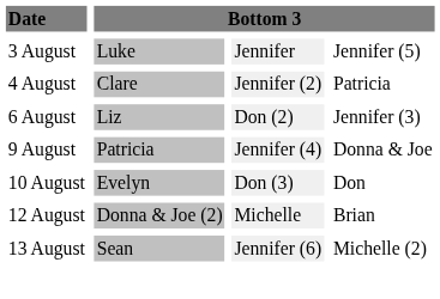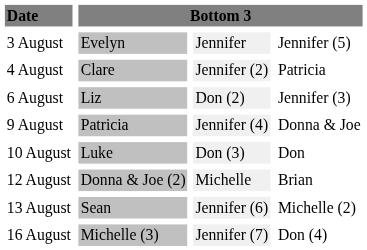 <table cellpadding=2 cellspacing=6>
 <tr bgcolor=#808080>
 <td><strong>Date</strong></td>
 <td colspan="3" align="center"><strong>Bottom 3</strong></td>
 </tr>
 <tr>
 <td>3 August</td>
-<td bgcolor="#C0C0C0">Luke</td>
+<td bgcolor="#C0C0C0">Evelyn</td>
 <td bgcolor="#F0F0F0">Jennifer</td>
 <td>Jennifer (5)</td>
 </tr>
 <tr>
 <td>4 August</td>
 <td bgcolor="#C0C0C0">Clare</td>
 <td bgcolor="#F0F0F0">Jennifer (2)</td>
 <td>Patricia</td>
 </tr>
 <tr>
 <td>6 August</td>
 <td bgcolor="#C0C0C0">Liz</td>
 <td bgcolor="#F0F0F0">Don (2)</td>
 <td>Jennifer (3)</td>
 </tr>
 <tr>
 <td>9 August</td>
 <td bgcolor="#C0C0C0">Patricia</td>
 <td bgcolor="#F0F0F0">Jennifer (4)</td>
 <td>Donna & Joe</td>
 </tr>
 <tr>
 <td>10 August</td>
-<td bgcolor="#C0C0C0">Evelyn</td>
+<td bgcolor="#C0C0C0">Luke</td>
 <td bgcolor="#F0F0F0">Don (3)</td>
 <td>Don</td>
 </tr>
 <tr>
 <td>12 August</td>
 <td bgcolor="#C0C0C0">Donna & Joe (2)</td>
 <td bgcolor="#F0F0F0">Michelle</td>
 <td>Brian</td>
 </tr>
 <tr>
 <td>13 August</td>
 <td bgcolor="#C0C0C0">Sean</td>
 <td bgcolor="#F0F0F0">Jennifer (6)</td>
 <td>Michelle (2)</td>
 </tr>
+<tr>
+<td>16 August</td>
+<td bgcolor="#C0C0C0">Michelle (3)</td>
+<td bgcolor="#F0F0F0">Jennifer (7)</td>
+<td>Don (4)</td>
+<td></td>
+</tr>
 </table>
